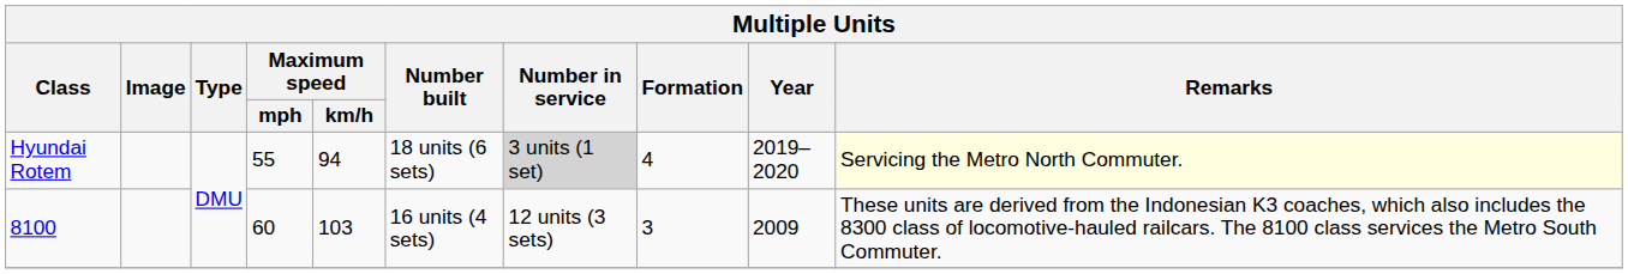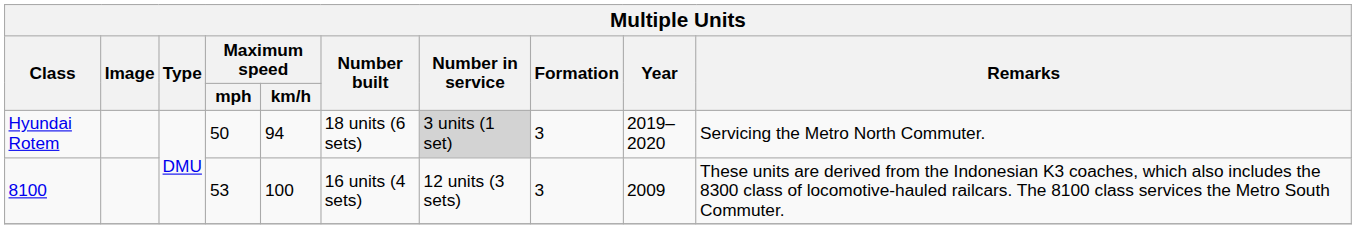 <table class="wikitable">
 <tr>
 <th colspan="10"><big>Multiple Units</big></th>
 </tr>
 <tr>
 <th rowspan="2">Class</th>
 <th rowspan="2">Image</th>
 <th rowspan="2">Type</th>
 <th colspan="2">Maximum speed</th>
 <th rowspan="2">Number built</th>
 <th rowspan="2">Number in service</th>
 <th rowspan="2">Formation</th>
 <th rowspan="2">Year</th>
 <th rowspan="2">Remarks</th>
 </tr>
 <tr>
 <th>mph</th>
 <th>km/h</th>
 </tr>
 <tr>
 <td><a href='#'>Hyundai Rotem</a></td>
 <td></td>
 <td rowspan="2"><a href='#'>DMU</a></td>
-<td>55</td>
+<td>50</td>
 <td>94</td>
 <td>18 units (6 sets)</td>
 <td style="background: lightgrey;">3 units (1 set)</td>
-<td>4</td>
+<td>3</td>
 <td>2019–2020</td>
-<td style="background: lightyellow;">Servicing the Metro North Commuter.</td>
+<td>Servicing the Metro North Commuter.</td>
 </tr>
 <tr>
 <td><a href='#'>8100</a></td>
 <td></td>
-<td>60</td>
-<td>103</td>
+<td>53</td>
+<td>100</td>
 <td>16 units (4 sets)</td>
 <td>12 units (3 sets)</td>
 <td>3</td>
 <td>2009</td>
 <td>These units are derived from the Indonesian K3 coaches, which also includes the 8300 class of locomotive-hauled railcars. The 8100 class services the Metro South Commuter.</td>
 </tr>
 <tr>
 </tr>
 </table>
